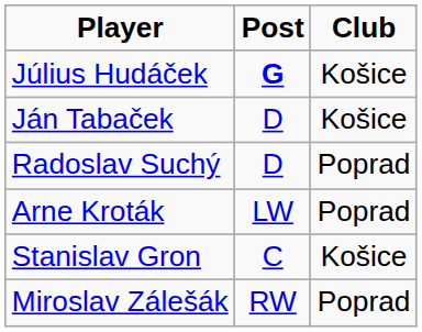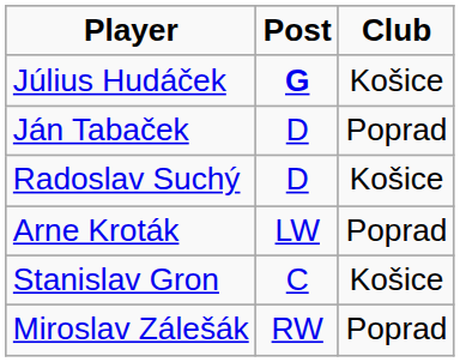 <table class="wikitable" style="text-align: center;">
 <tr>
 <td><strong>Player</strong></td>
 <td><strong>Post</strong></td>
 <td><strong>Club</strong></td>
 </tr>
 <tr>
 <td align="left"> <a href='#'>Július Hudáček</a></td>
 <td><strong><a href='#'>G</a></strong></td>
 <td>Košice</td>
 </tr>
 <tr>
 <td align="left"> <a href='#'>Ján Tabaček</a></td>
 <td><a href='#'>D</a></td>
-<td>Košice</td>
+<td>Poprad</td>
 </tr>
 <tr>
 <td align="left"> <a href='#'>Radoslav Suchý</a></td>
 <td><a href='#'>D</a></td>
-<td>Poprad</td>
+<td>Košice</td>
 </tr>
 <tr>
 <td align="left"> <a href='#'>Arne Kroták</a></td>
 <td><a href='#'>LW</a></td>
 <td>Poprad</td>
 </tr>
 <tr>
 <td align="left"> <a href='#'>Stanislav Gron</a></td>
 <td><a href='#'>C</a></td>
 <td>Košice</td>
 </tr>
 <tr>
 <td align="left"> <a href='#'>Miroslav Zálešák</a></td>
 <td><a href='#'>RW</a></td>
 <td>Poprad</td>
 </tr>
 </table>
